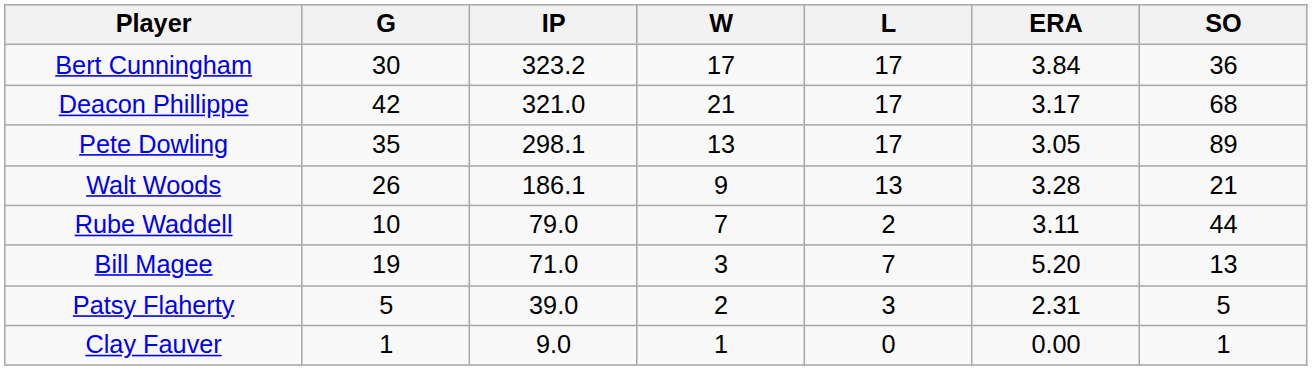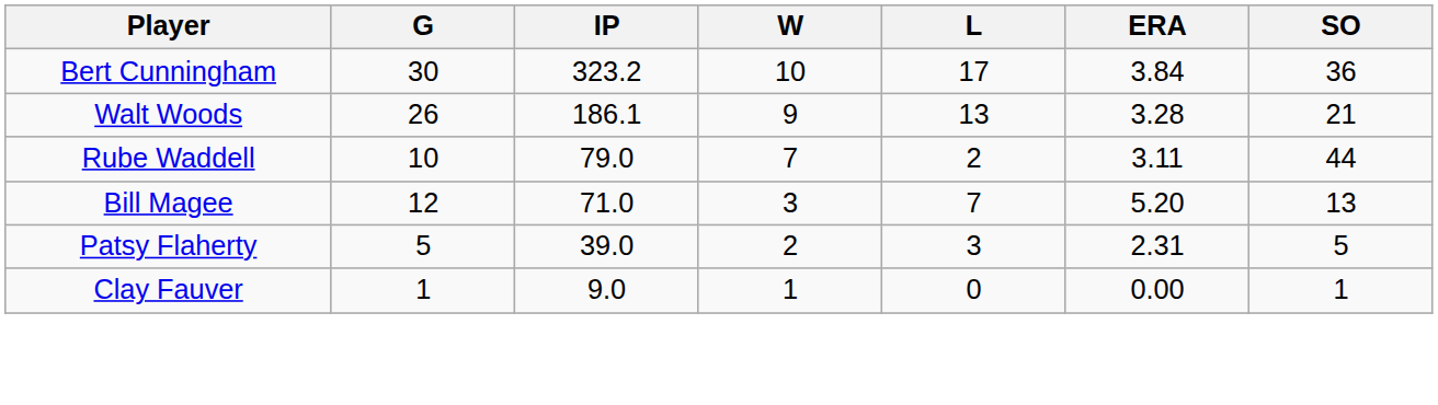 <table class="wikitable sortable">
 <tr>
 <th bgcolor="#DDDDFF" width="16%">Player</th>
 <th bgcolor="#DDDDFF" width="9%">G</th>
 <th bgcolor="#DDDDFF" width="9%">IP</th>
 <th bgcolor="#DDDDFF" width="9%">W</th>
 <th bgcolor="#DDDDFF" width="9%">L</th>
 <th bgcolor="#DDDDFF" width="9%">ERA</th>
 <th bgcolor="#DDDDFF" width="9%">SO</th>
 </tr>
 <tr align="center">
 <td><a href='#'>Bert Cunningham</a></td>
 <td>30</td>
 <td>323.2</td>
-<td>17</td>
+<td>10</td>
 <td>17</td>
 <td>3.84</td>
 <td>36</td>
-</tr>
-<tr align=center>
-<td><a href='#'>Deacon Phillippe</a></td>
-<td>42</td>
-<td>321.0</td>
-<td>21</td>
-<td>17</td>
-<td>3.17</td>
-<td>68</td>
-</tr>
-<tr align=center>
-<td><a href='#'>Pete Dowling</a></td>
-<td>35</td>
-<td>298.1</td>
-<td>13</td>
-<td>17</td>
-<td>3.05</td>
-<td>89</td>
 </tr>
 <tr align=center>
 <td><a href='#'>Walt Woods</a></td>
 <td>26</td>
 <td>186.1</td>
 <td>9</td>
 <td>13</td>
 <td>3.28</td>
 <td>21</td>
 </tr>
 <tr align=center>
 <td><a href='#'>Rube Waddell</a></td>
 <td>10</td>
 <td>79.0</td>
 <td>7</td>
 <td>2</td>
 <td>3.11</td>
 <td>44</td>
 </tr>
 <tr align=center>
 <td><a href='#'>Bill Magee</a></td>
-<td>19</td>
+<td>12</td>
 <td>71.0</td>
 <td>3</td>
 <td>7</td>
 <td>5.20</td>
 <td>13</td>
 </tr>
 <tr align=center>
 <td><a href='#'>Patsy Flaherty</a></td>
 <td>5</td>
 <td>39.0</td>
 <td>2</td>
 <td>3</td>
 <td>2.31</td>
 <td>5</td>
 </tr>
 <tr align=center>
 <td><a href='#'>Clay Fauver</a></td>
 <td>1</td>
 <td>9.0</td>
 <td>1</td>
 <td>0</td>
 <td>0.00</td>
 <td>1</td>
 </tr>
 </table>
